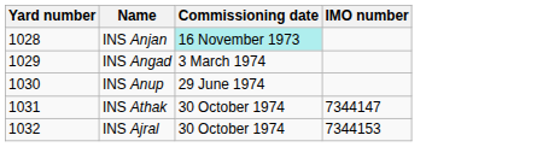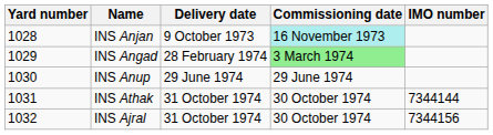 <table class="wikitable">
 <tr>
 <th>Yard number</th>
 <th>Name</th>
+<th>Delivery date</th>
 <th>Commissioning date</th>
 <th>IMO number</th>
 </tr>
 <tr>
 <td>1028</td>
 <td>INS <em>Anjan</em></td>
+<td>9 October 1973</td>
 <td style="background: paleturquoise;">16 November 1973</td>
 <td></td>
 </tr>
 <tr>
 <td>1029</td>
 <td>INS <em>Angad</em></td>
-<td>3 March 1974</td>
+<td>28 February 1974</td>
+<td style="background: lightgreen;">3 March 1974</td>
 <td></td>
 </tr>
 <tr>
 <td>1030</td>
 <td>INS <em>Anup</em></td>
 <td>29 June 1974</td>
+<td>29 June 1974</td>
 <td></td>
 </tr>
 <tr>
 <td>1031</td>
 <td>INS <em>Athak</em></td>
+<td>31 October 1974</td>
 <td>30 October 1974</td>
-<td>7344147</td>
+<td>7344144</td>
 </tr>
 <tr>
 <td>1032</td>
 <td>INS <em>Ajral</em></td>
+<td>31 October 1974</td>
 <td>30 October 1974</td>
-<td>7344153</td>
+<td>7344156</td>
 </tr>
 </table>
